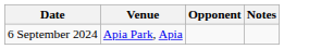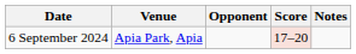 <table class="wikitable">
 <tr>
 <th>Date</th>
 <th>Venue</th>
 <th>Opponent</th>
+<th>Score</th>
 <th>Notes</th>
 </tr>
 <tr>
 <td>6 September 2024</td>
 <td><a href='#'>Apia Park</a>, <a href='#'>Apia</a></td>
 <td></td>
+<td align="center" bgcolor="#F9E1DC">17–20</td>
 <td></td>
 </tr>
 </table>
